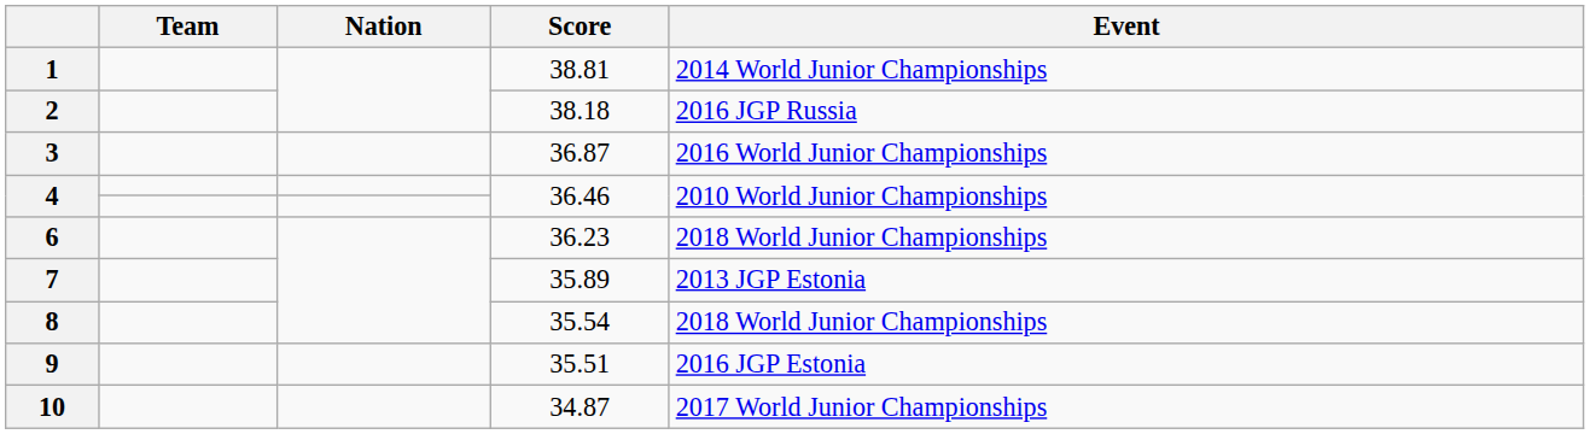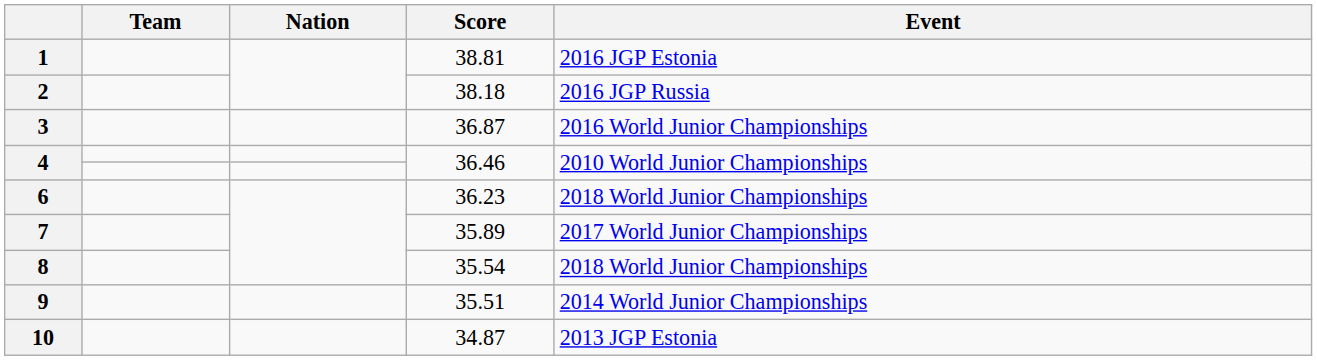 <table class="wikitable unsortable" style="text-align:left; width:75%">
 <tr>
 <th scope="col"></th>
 <th scope="col">Team</th>
 <th scope="col">Nation</th>
 <th scope="col">Score</th>
 <th scope="col">Event</th>
 </tr>
 <tr>
 <th scope="row">1</th>
 <td></td>
 <td rowspan="2"></td>
 <td style="text-align:center">38.81</td>
-<td><a href='#'>2014 World Junior Championships</a></td>
+<td><a href='#'>2016 JGP Estonia</a></td>
 </tr>
 <tr>
 <th scope="row">2</th>
 <td></td>
 <td style="text-align:center">38.18</td>
 <td><a href='#'>2016 JGP Russia</a></td>
 </tr>
 <tr>
 <th scope="row">3</th>
 <td></td>
 <td></td>
 <td style="text-align:center">36.87</td>
 <td><a href='#'>2016 World Junior Championships</a></td>
 </tr>
 <tr>
 <th scope="row" rowspan="2">4</th>
 <td></td>
 <td></td>
 <td rowspan="2" style="text-align:center">36.46</td>
 <td rowspan="2"><a href='#'>2010 World Junior Championships</a></td>
 </tr>
 <tr>
 <td></td>
 <td></td>
 </tr>
 <tr>
 <th scope="row">6</th>
 <td></td>
 <td rowspan="3"></td>
 <td style="text-align:center">36.23</td>
 <td><a href='#'>2018 World Junior Championships</a></td>
 </tr>
 <tr>
 <th scope="row">7</th>
 <td></td>
 <td style="text-align:center">35.89</td>
-<td><a href='#'>2013 JGP Estonia</a></td>
+<td><a href='#'>2017 World Junior Championships</a></td>
 </tr>
 <tr>
 <th scope="row">8</th>
 <td></td>
 <td style="text-align:center">35.54</td>
 <td><a href='#'>2018 World Junior Championships</a></td>
 </tr>
 <tr>
 <th scope="row">9</th>
 <td></td>
 <td></td>
 <td style="text-align:center">35.51</td>
-<td><a href='#'>2016 JGP Estonia</a></td>
+<td><a href='#'>2014 World Junior Championships</a></td>
 </tr>
 <tr>
 <th scope="row">10</th>
 <td></td>
 <td></td>
 <td style="text-align:center">34.87</td>
-<td><a href='#'>2017 World Junior Championships</a></td>
+<td><a href='#'>2013 JGP Estonia</a></td>
 </tr>
 </table>
